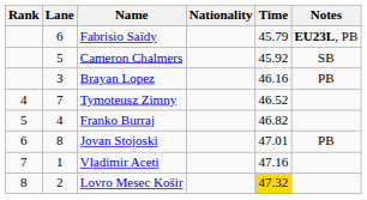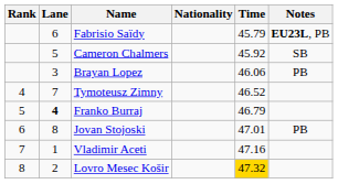 <table class="wikitable sortable" style="text-align:center">
 <tr>
 <th>Rank</th>
 <th>Lane</th>
 <th>Name</th>
 <th>Nationality</th>
 <th>Time</th>
 <th>Notes</th>
 </tr>
 <tr>
 <td></td>
 <td>6</td>
 <td align=left><a href='#'>Fabrisio Saïdy</a></td>
 <td align=left></td>
 <td>45.79</td>
 <td><strong>EU23L</strong>, PB</td>
 </tr>
 <tr>
 <td></td>
 <td>5</td>
 <td align=left><a href='#'>Cameron Chalmers</a></td>
 <td align=left></td>
 <td>45.92</td>
 <td>SB</td>
 </tr>
 <tr>
 <td></td>
 <td>3</td>
 <td align=left><a href='#'>Brayan Lopez</a></td>
 <td align=left></td>
-<td>46.16</td>
+<td>46.06</td>
 <td>PB</td>
 </tr>
 <tr>
 <td>4</td>
 <td>7</td>
 <td align=left><a href='#'>Tymoteusz Zimny</a></td>
 <td align=left></td>
 <td>46.52</td>
 <td></td>
 </tr>
 <tr>
 <td>5</td>
-<td>4</td>
+<td><strong>4</strong></td>
 <td align=left><a href='#'>Franko Burraj</a></td>
 <td align=left></td>
-<td>46.82</td>
+<td>46.79</td>
 <td></td>
 </tr>
 <tr>
 <td>6</td>
 <td>8</td>
 <td align=left><a href='#'>Jovan Stojoski</a></td>
 <td align=left></td>
 <td>47.01</td>
 <td>PB</td>
 </tr>
 <tr>
 <td>7</td>
 <td>1</td>
 <td align=left><a href='#'>Vladimir Aceti</a></td>
 <td align=left></td>
 <td>47.16</td>
 <td></td>
 </tr>
 <tr>
 <td>8</td>
 <td>2</td>
 <td align=left><a href='#'>Lovro Mesec Košir</a></td>
 <td align=left></td>
 <td style="background: gold;">47.32</td>
 <td></td>
 </tr>
 </table>
